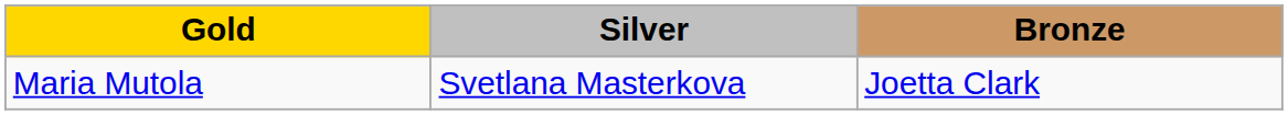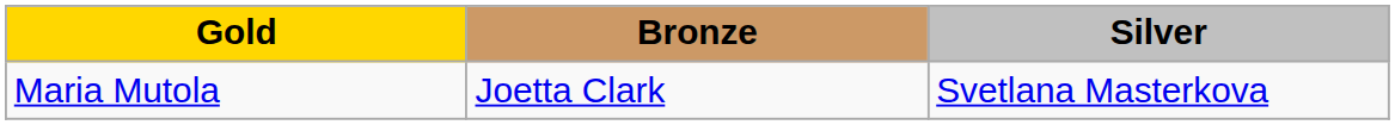 <table class="wikitable" style="text-align:left">
 <tr align="center">
 <td width=200 bgcolor=gold><strong>Gold</strong></td>
+<td width=200 bgcolor=CC9966><strong>Bronze</strong></td>
 <td width=200 bgcolor=silver><strong>Silver</strong></td>
-<td width=200 bgcolor=CC9966><strong>Bronze</strong></td>
 </tr>
 <tr>
 <td><a href='#'>Maria Mutola</a><br><em></em></td>
+<td><a href='#'>Joetta Clark</a><br><em></em></td>
 <td><a href='#'>Svetlana Masterkova</a><br><em></em></td>
-<td><a href='#'>Joetta Clark</a><br><em></em></td>
 </tr>
 </table>
